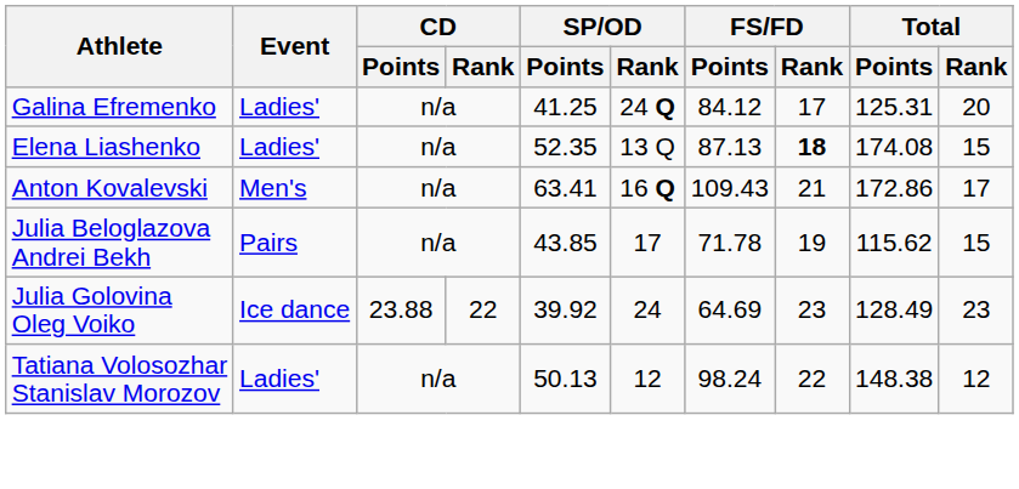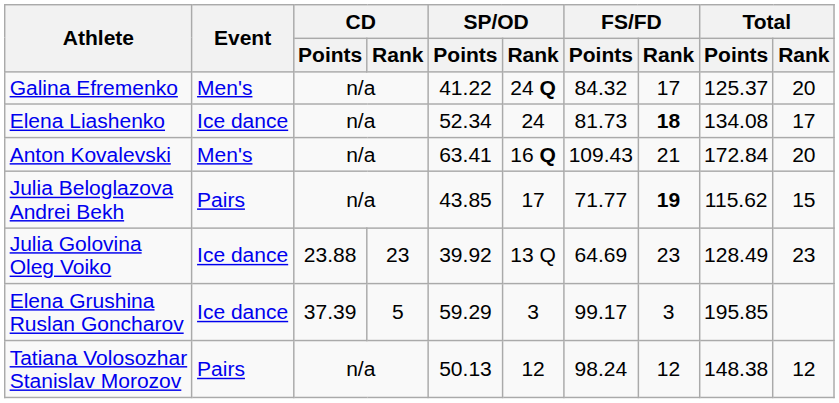 <table class="wikitable" style="font-size:90%">
 <tr>
 <th rowspan="2">Athlete</th>
 <th rowspan="2">Event</th>
 <th colspan="2">CD</th>
 <th colspan="2">SP/OD</th>
 <th colspan="2">FS/FD</th>
 <th colspan="2">Total</th>
 </tr>
 <tr>
 <th>Points</th>
 <th>Rank</th>
 <th>Points</th>
 <th>Rank</th>
 <th>Points</th>
 <th>Rank</th>
 <th>Points</th>
 <th>Rank</th>
 </tr>
 <tr>
 <td><a href='#'>Galina Efremenko</a></td>
-<td><a href='#'>Ladies'</a></td>
+<td><a href='#'>Men's</a></td>
 <td colspan=2 align="center">n/a</td>
-<td align="center">41.25</td>
+<td align="center">41.22</td>
 <td align="center">24 <strong>Q<em></td>
-<td align="center">84.12</td>
+<td align="center">84.32</td>
 <td align="center">17</td>
-<td align="center">125.31</td>
+<td align="center">125.37</td>
 <td align="center">20</td>
 </tr>
 <tr>
 <td><a href='#'>Elena Liashenko</a></td>
-<td><a href='#'>Ladies'</a></td>
+<td><a href='#'>Ice dance</a></td>
 <td colspan=2 align="center">n/a</td>
-<td align="center">52.35</td>
-<td align="center">13 </strong>Q</em></td>
-<td align="center">87.13</td>
+<td align="center">52.34</td>
+<td align="center">24</td>
+<td align="center">81.73</td>
 <td align="center"><strong>18</strong></td>
-<td align="center">174.08</td>
-<td align="center">15</td>
+<td align="center">134.08</td>
+<td align="center">17</td>
 </tr>
 <tr>
 <td><a href='#'>Anton Kovalevski</a></td>
 <td><a href='#'>Men's</a></td>
 <td colspan=2 align="center">n/a</td>
 <td align="center">63.41</td>
 <td align="center">16 <strong>Q<em></td>
 <td align="center">109.43</td>
 <td align="center">21</td>
-<td align="center">172.86</td>
-<td align="center">17</td>
+<td align="center">172.84</td>
+<td align="center">20</td>
 </tr>
 <tr>
 <td><a href='#'>Julia Beloglazova</a> <br> <a href='#'>Andrei Bekh</a></td>
 <td><a href='#'>Pairs</a></td>
 <td colspan=2 align="center">n/a</td>
 <td align="center">43.85</td>
 <td align="center">17</td>
-<td align="center">71.78</td>
-<td align="center">19</td>
+<td align="center">71.77</td>
+<td align="center"><strong>19</strong></td>
 <td align="center">115.62</td>
 <td align="center">15</td>
 </tr>
 <tr>
 <td><a href='#'>Julia Golovina</a> <br> <a href='#'>Oleg Voiko</a></td>
 <td><a href='#'>Ice dance</a></td>
 <td align="center">23.88</td>
-<td align="center">22</td>
+<td align="center">23</td>
 <td align="center">39.92</td>
-<td align="center">24</td>
+<td align="center">13 </strong>Q</em></td>
 <td align="center">64.69</td>
 <td align="center">23</td>
 <td align="center">128.49</td>
 <td align="center">23</td>
 </tr>
 <tr>
+<td></strong><a href='#'>Elena Grushina</a> <br> <a href='#'>Ruslan Goncharov</a><strong></td>
+<td><a href='#'>Ice dance</a></td>
+<td align="center">37.39</td>
+<td align="center">5</td>
+<td align="center">59.29</td>
+<td align="center">3</td>
+<td align="center">99.17</td>
+<td align="center">3</td>
+<td align="center">195.85</td>
+<td align="center"></td>
+</tr>
+<tr>
 <td><a href='#'>Tatiana Volosozhar</a> <br> <a href='#'>Stanislav Morozov</a></td>
-<td><a href='#'>Ladies'</a></td>
+<td><a href='#'>Pairs</a></td>
 <td colspan=2 align="center">n/a</td>
 <td align="center">50.13</td>
 <td align="center">12</td>
 <td align="center">98.24</td>
-<td align="center">22</td>
+<td align="center">12</td>
 <td align="center">148.38</td>
 <td align="center">12</td>
 </tr>
 </table>
